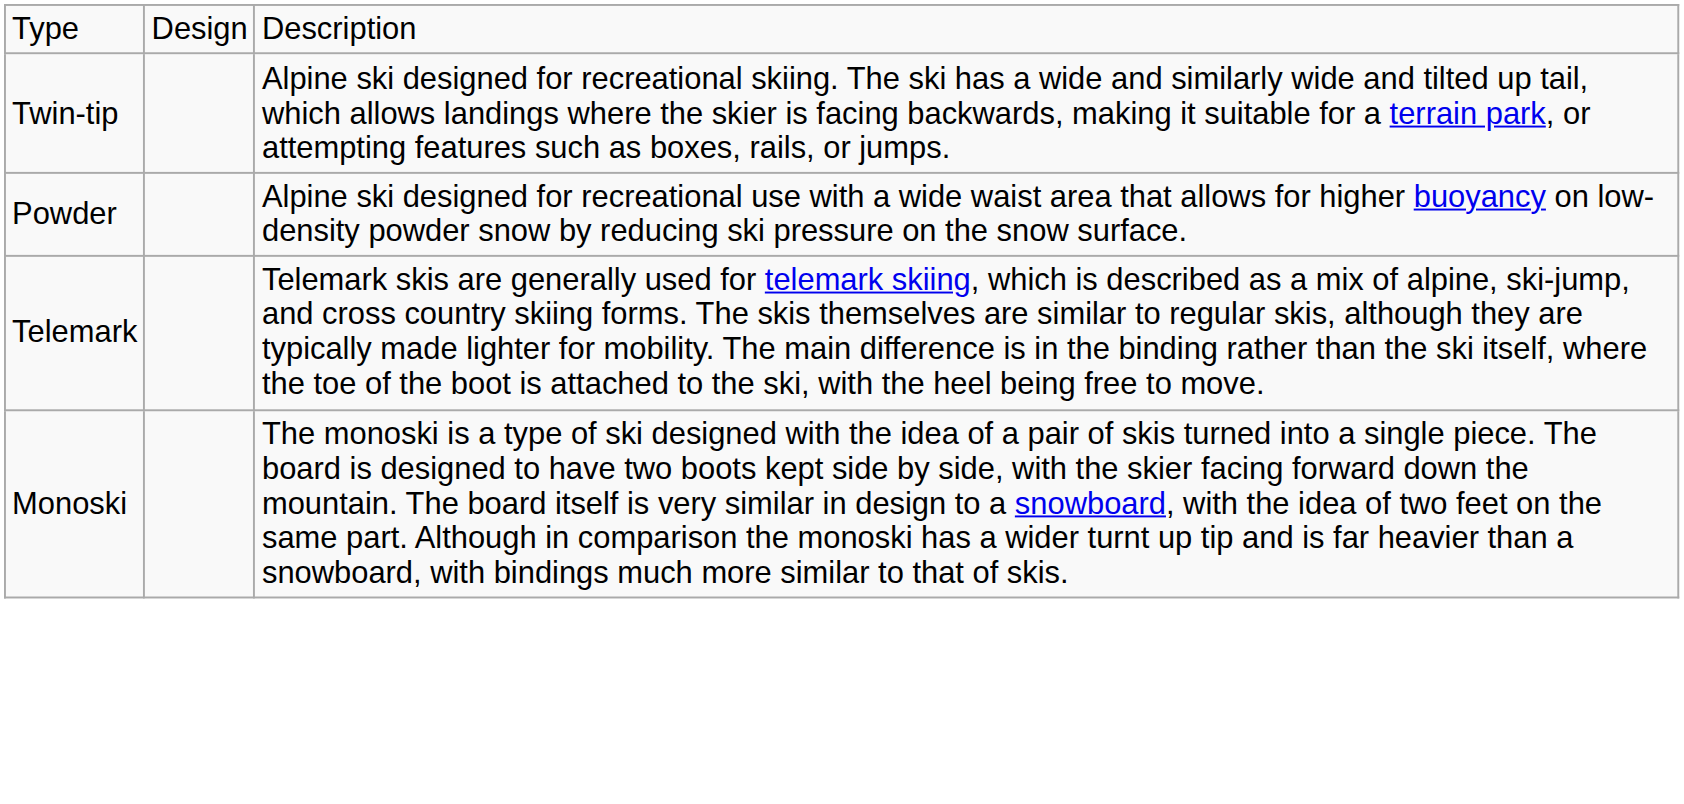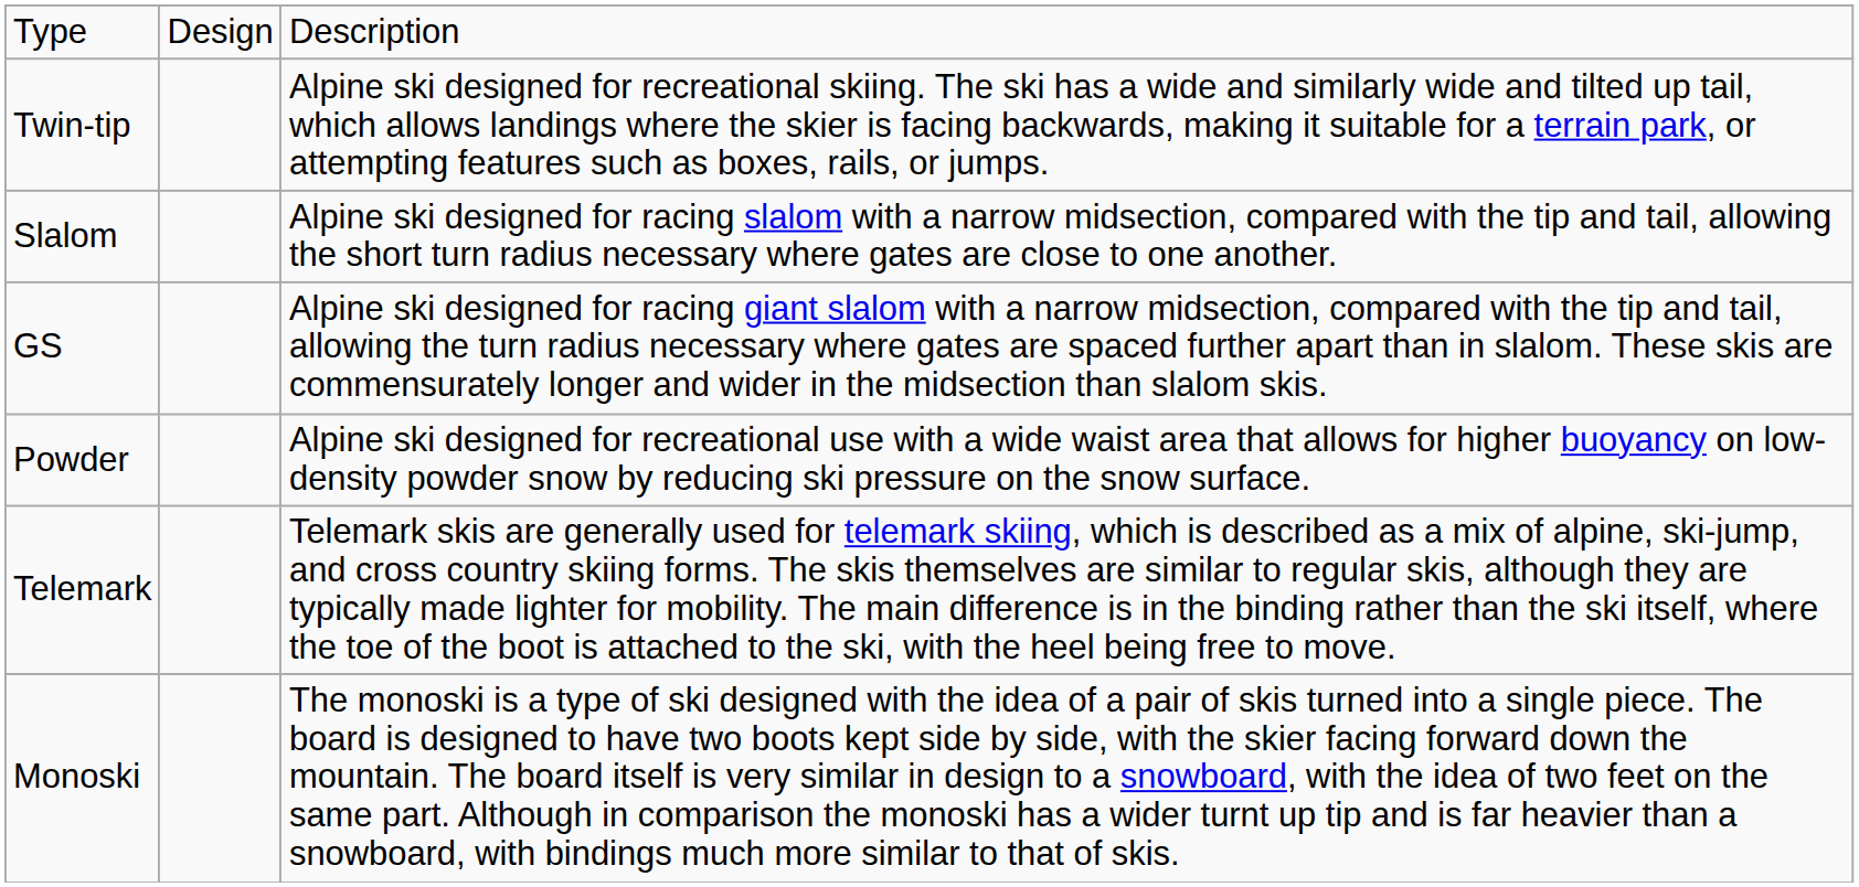 <table class="wikitable">
 <tr>
 <td>Type</td>
 <td>Design</td>
 <td>Description</td>
 </tr>
 <tr>
 <td>Twin-tip</td>
 <td></td>
 <td>Alpine ski designed for recreational skiing. The ski has a wide and similarly wide and tilted up tail, which allows landings where the skier is facing backwards, making it suitable for a <a href='#'>terrain park</a>, or attempting features such as boxes, rails, or jumps.</td>
+</tr>
+<tr>
+<td>Slalom</td>
+<td></td>
+<td>Alpine ski designed for racing <a href='#'>slalom</a> with a narrow midsection, compared with the tip and tail, allowing the short turn radius necessary where gates are close to one another.</td>
+</tr>
+<tr>
+<td>GS</td>
+<td></td>
+<td>Alpine ski designed for racing <a href='#'>giant slalom</a> with a narrow midsection, compared with the tip and tail, allowing the turn radius necessary where gates are spaced further apart than in slalom. These skis are commensurately longer and wider in the midsection than slalom skis.</td>
 </tr>
 <tr>
 <td>Powder</td>
 <td></td>
 <td>Alpine ski designed for recreational use with a wide waist area that allows for higher <a href='#'>buoyancy</a> on low-density powder snow by reducing ski pressure on the snow surface.</td>
 </tr>
 <tr>
 <td>Telemark</td>
 <td></td>
 <td>Telemark skis are generally used for <a href='#'>telemark skiing</a>, which is described as a mix of alpine, ski-jump, and cross country skiing forms. The skis themselves are similar to regular skis, although they are typically made lighter for mobility. The main difference is in the binding rather than the ski itself, where the toe of the boot is attached to the ski, with the heel being free to move.</td>
 </tr>
 <tr>
 <td>Monoski</td>
 <td></td>
 <td>The monoski is a type of ski designed with the idea of a pair of skis turned into a single piece. The board is designed to have two boots kept side by side, with the skier facing forward down the mountain. The board itself is very similar in design to a <a href='#'>snowboard</a>, with the idea of two feet on the same part. Although in comparison the monoski has a wider turnt up tip and is far heavier than a snowboard, with bindings much more similar to that of skis.</td>
 </tr>
 </table>
